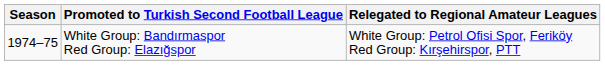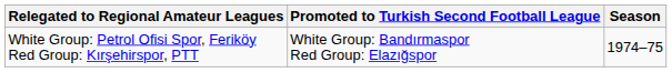 <table class="wikitable">
 <tr>
+<th>Relegated to Regional Amateur Leagues</th>
+<th>Promoted to <a href='#'>Turkish Second Football League</a></th>
 <th>Season</th>
-<th>Promoted to <a href='#'>Turkish Second Football League</a></th>
-<th>Relegated to Regional Amateur Leagues</th>
 </tr>
 <tr>
+<td>White Group: <a href='#'>Petrol Ofisi Spor</a>, <a href='#'>Feriköy</a><br>Red Group: <a href='#'>Kırşehirspor</a>, <a href='#'>PTT</a></td>
+<td>White Group: <a href='#'>Bandırmaspor</a><br>Red Group: <a href='#'>Elazığspor</a></td>
 <td>1974–75</td>
-<td>White Group: <a href='#'>Bandırmaspor</a><br>Red Group: <a href='#'>Elazığspor</a></td>
-<td>White Group: <a href='#'>Petrol Ofisi Spor</a>, <a href='#'>Feriköy</a><br>Red Group: <a href='#'>Kırşehirspor</a>, <a href='#'>PTT</a></td>
 </tr>
 </table>
